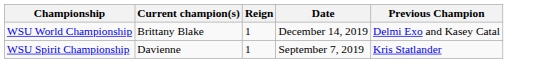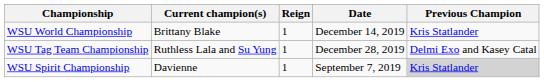 <table class="wikitable">
 <tr>
 <th>Championship</th>
 <th>Current champion(s)</th>
 <th>Reign</th>
 <th>Date</th>
 <th>Previous Champion</th>
 </tr>
 <tr>
 <td><a href='#'>WSU World Championship</a></td>
 <td>Brittany Blake</td>
 <td>1</td>
 <td>December 14, 2019</td>
+<td><a href='#'>Kris Statlander</a></td>
+</tr>
+<tr>
+<td><a href='#'>WSU Tag Team Championship</a></td>
+<td>Ruthless Lala and <a href='#'>Su Yung</a></td>
+<td>1</td>
+<td>December 28, 2019</td>
 <td><a href='#'>Delmi Exo</a> and Kasey Catal</td>
 </tr>
 <tr>
 <td><a href='#'>WSU Spirit Championship</a></td>
 <td>Davienne</td>
 <td>1</td>
 <td>September 7, 2019</td>
-<td><a href='#'>Kris Statlander</a></td>
+<td style="background: lightgrey;"><a href='#'>Kris Statlander</a></td>
 </tr>
 </table>
